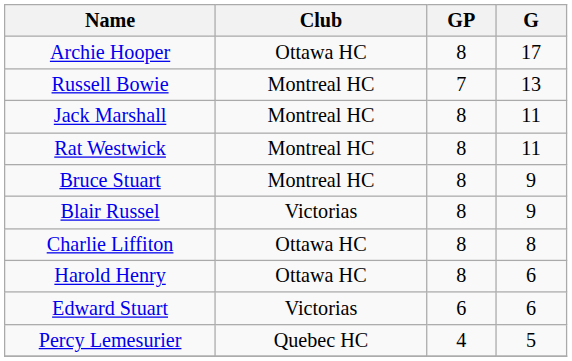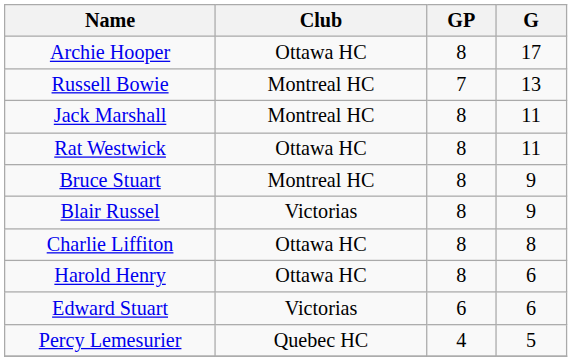 <table class="wikitable" style="text-align:center;">
 <tr>
 <th style="width:10em">Name</th>
 <th style="width:10em">Club</th>
 <th style="width:3em">GP</th>
 <th style="width:3em">G</th>
 </tr>
 <tr>
 <td><a href='#'>Archie Hooper</a></td>
 <td>Ottawa HC</td>
 <td>8</td>
 <td>17</td>
 </tr>
 <tr>
 <td><a href='#'>Russell Bowie</a></td>
 <td>Montreal HC</td>
 <td>7</td>
 <td>13</td>
 </tr>
 <tr>
 <td><a href='#'>Jack Marshall</a></td>
 <td>Montreal HC</td>
 <td>8</td>
 <td>11</td>
 </tr>
 <tr>
 <td><a href='#'>Rat Westwick</a></td>
-<td>Montreal HC</td>
+<td>Ottawa HC</td>
 <td>8</td>
 <td>11</td>
 </tr>
 <tr>
 <td><a href='#'>Bruce Stuart</a></td>
 <td>Montreal HC</td>
 <td>8</td>
 <td>9</td>
 </tr>
 <tr>
 <td><a href='#'>Blair Russel</a></td>
 <td>Victorias</td>
 <td>8</td>
 <td>9</td>
 </tr>
 <tr>
 <td><a href='#'>Charlie Liffiton</a></td>
 <td>Ottawa HC</td>
 <td>8</td>
 <td>8</td>
 </tr>
 <tr>
 <td><a href='#'>Harold Henry</a></td>
 <td>Ottawa HC</td>
 <td>8</td>
 <td>6</td>
 </tr>
 <tr>
 <td><a href='#'>Edward Stuart</a></td>
 <td>Victorias</td>
 <td>6</td>
 <td>6</td>
 </tr>
 <tr>
 <td><a href='#'>Percy Lemesurier</a></td>
 <td>Quebec HC</td>
 <td>4</td>
 <td>5</td>
 </tr>
 <tr>
 </tr>
 </table>
